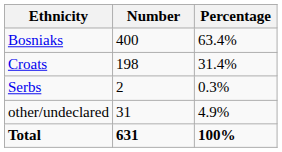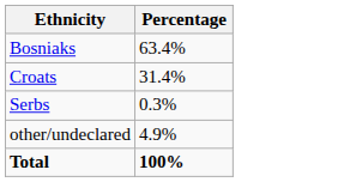 <table class="wikitable">
 <tr>
 <th width="100px">Ethnicity</th>
-<th width="80px">Number</th>
 <th width="80px">Percentage</th>
 </tr>
 <tr>
 <td><a href='#'>Bosniaks</a></td>
-<td>400</td>
 <td>63.4%</td>
 </tr>
 <tr>
 <td><a href='#'>Croats</a></td>
-<td>198</td>
 <td>31.4%</td>
 </tr>
 <tr>
 <td><a href='#'>Serbs</a></td>
-<td>2</td>
 <td>0.3%</td>
 </tr>
 <tr>
 <td>other/undeclared</td>
-<td>31</td>
 <td>4.9%</td>
 </tr>
 <tr>
 <td><strong>Total</strong></td>
-<td><strong>631</strong></td>
 <td><strong>100%</strong></td>
 </tr>
 </table>
